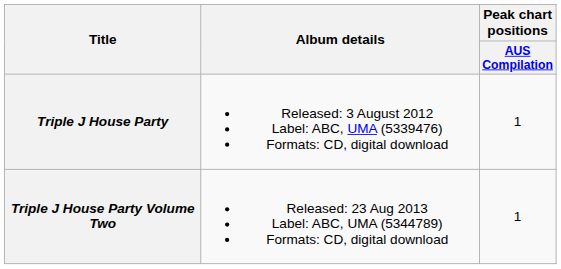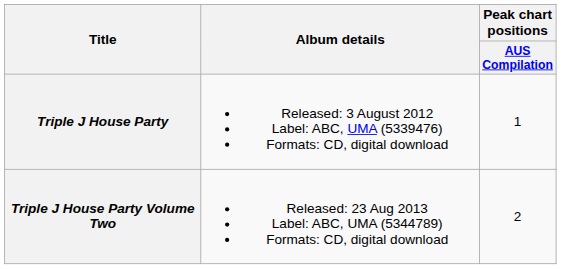 <table class="wikitable plainrowheaders" style="text-align:center;">
 <tr>
 <th scope="col" rowspan="2" style="width:14em;">Title</th>
 <th scope="col" rowspan="2" style="width:20em;">Album details</th>
 <th scope="col" colspan="1">Peak chart positions</th>
 </tr>
 <tr>
 <th scope="col" style="width:3em;font-size:90%;"><a href='#'>AUS<br>Compilation</a><br></th>
 </tr>
 <tr>
 <th scope="row"><em>Triple J House Party</em><br> </th>
 <td><br><ul><li>Released: 3 August 2012</li><li>Label: ABC, <a href='#'>UMA</a> (5339476)</li><li>Formats: CD, digital download</li></ul></td>
 <td>1</td>
 </tr>
 <tr>
 <th scope="row"><em>Triple J House Party Volume Two</em><br> </th>
 <td><br><ul><li>Released: 23 Aug 2013</li><li>Label: ABC, UMA (5344789)</li><li>Formats: CD, digital download</li></ul></td>
-<td>1</td>
+<td>2</td>
 </tr>
 </table>
